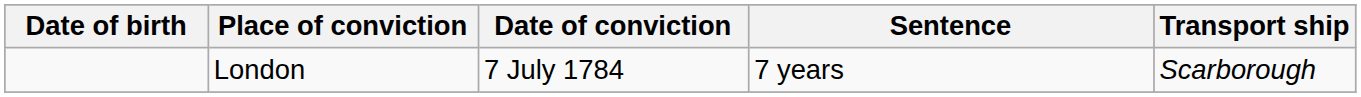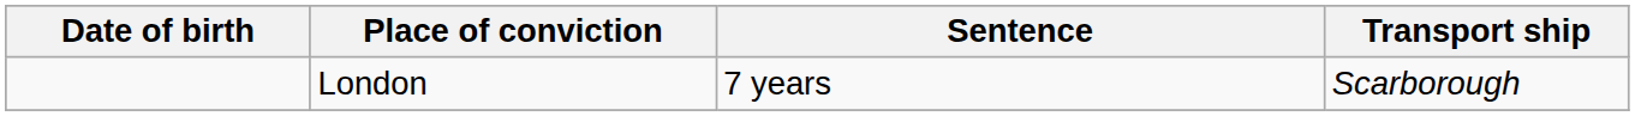 <table class="wikitable sortable plainrowheaders" style="width=1024px;">
 <tr>
 <th style="width: 15%;">Date of birth</th>
 <th style="width: 20%;">Place of conviction</th>
-<th style="width: 20%;">Date of conviction</th>
 <th style="width: 30%;">Sentence</th>
 <th style="width: 15%;">Transport ship</th>
 </tr>
 <tr>
 <td></td>
 <td>London</td>
-<td>7 July 1784</td>
 <td>7 years</td>
 <td><em>Scarborough</em></td>
 </tr>
 </table>
